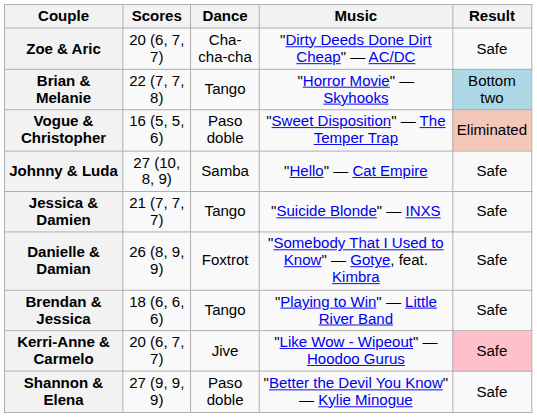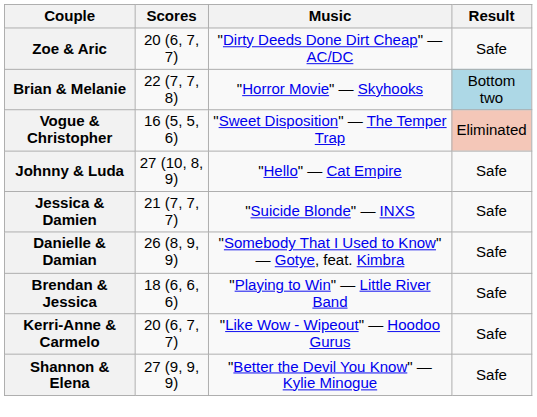 <table class="wikitable sortable" style="text-align:center; width: 90%">
 <tr>
 <th scope="col">Couple</th>
 <th scope="col">Scores</th>
-<th scope="col" class="unsortable">Dance</th>
 <th scope="col" class="unsortable">Music</th>
 <th scope="col" class="unsortable">Result</th>
 </tr>
 <tr>
 <th scope="row">Zoe & Aric</th>
 <td>20 (6, 7, 7)</td>
-<td>Cha-cha-cha</td>
 <td>"<a href='#'>Dirty Deeds Done Dirt Cheap</a>" — <a href='#'>AC/DC</a></td>
 <td>Safe</td>
 </tr>
 <tr>
 <th scope="row">Brian & Melanie</th>
 <td>22 (7, 7, 8)</td>
-<td>Tango</td>
 <td>"<a href='#'>Horror Movie</a>" — <a href='#'>Skyhooks</a></td>
 <td bgcolor="lightblue">Bottom two</td>
 </tr>
 <tr>
 <th scope="row">Vogue & Christopher</th>
 <td>16 (5, 5, 6)</td>
-<td>Paso doble</td>
 <td>"<a href='#'>Sweet Disposition</a>" — <a href='#'>The Temper Trap</a></td>
 <td bgcolor="f4c7b8">Eliminated</td>
 </tr>
 <tr>
 <th scope="row">Johnny & Luda</th>
 <td>27 (10, 8, 9)</td>
-<td>Samba</td>
 <td>"<a href='#'>Hello</a>" — <a href='#'>Cat Empire</a></td>
 <td>Safe</td>
 </tr>
 <tr>
 <th scope="row">Jessica & Damien</th>
 <td>21 (7, 7, 7)</td>
-<td>Tango</td>
 <td>"<a href='#'>Suicide Blonde</a>" — <a href='#'>INXS</a></td>
 <td>Safe</td>
 </tr>
 <tr>
 <th scope="row">Danielle & Damian</th>
 <td>26 (8, 9, 9)</td>
-<td>Foxtrot</td>
 <td>"<a href='#'>Somebody That I Used to Know</a>" — <a href='#'>Gotye</a>, feat. <a href='#'>Kimbra</a></td>
 <td>Safe</td>
 </tr>
 <tr>
 <th scope="row">Brendan & Jessica</th>
 <td>18 (6, 6, 6)</td>
-<td>Tango</td>
 <td>"<a href='#'>Playing to Win</a>" — <a href='#'>Little River Band</a></td>
 <td>Safe</td>
 </tr>
 <tr>
 <th scope="row">Kerri-Anne & Carmelo</th>
 <td>20 (6, 7, 7)</td>
-<td>Jive</td>
 <td>"<a href='#'>Like Wow - Wipeout</a>" — <a href='#'>Hoodoo Gurus</a></td>
-<td style="background: pink;">Safe</td>
+<td>Safe</td>
 </tr>
 <tr>
 <th scope="row">Shannon & Elena</th>
 <td>27 (9, 9, 9)</td>
-<td>Paso doble</td>
 <td>"<a href='#'>Better the Devil You Know</a>" — <a href='#'>Kylie Minogue</a></td>
 <td>Safe</td>
 </tr>
 </table>
